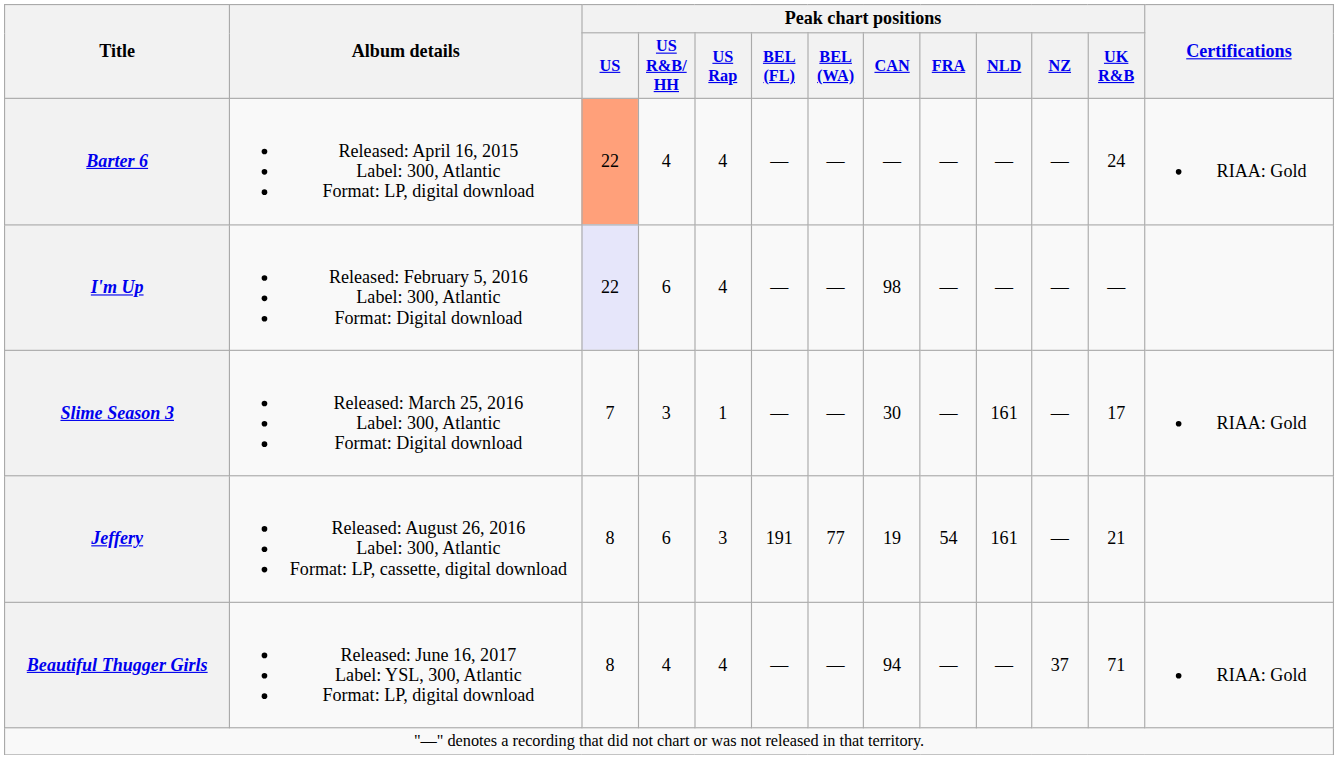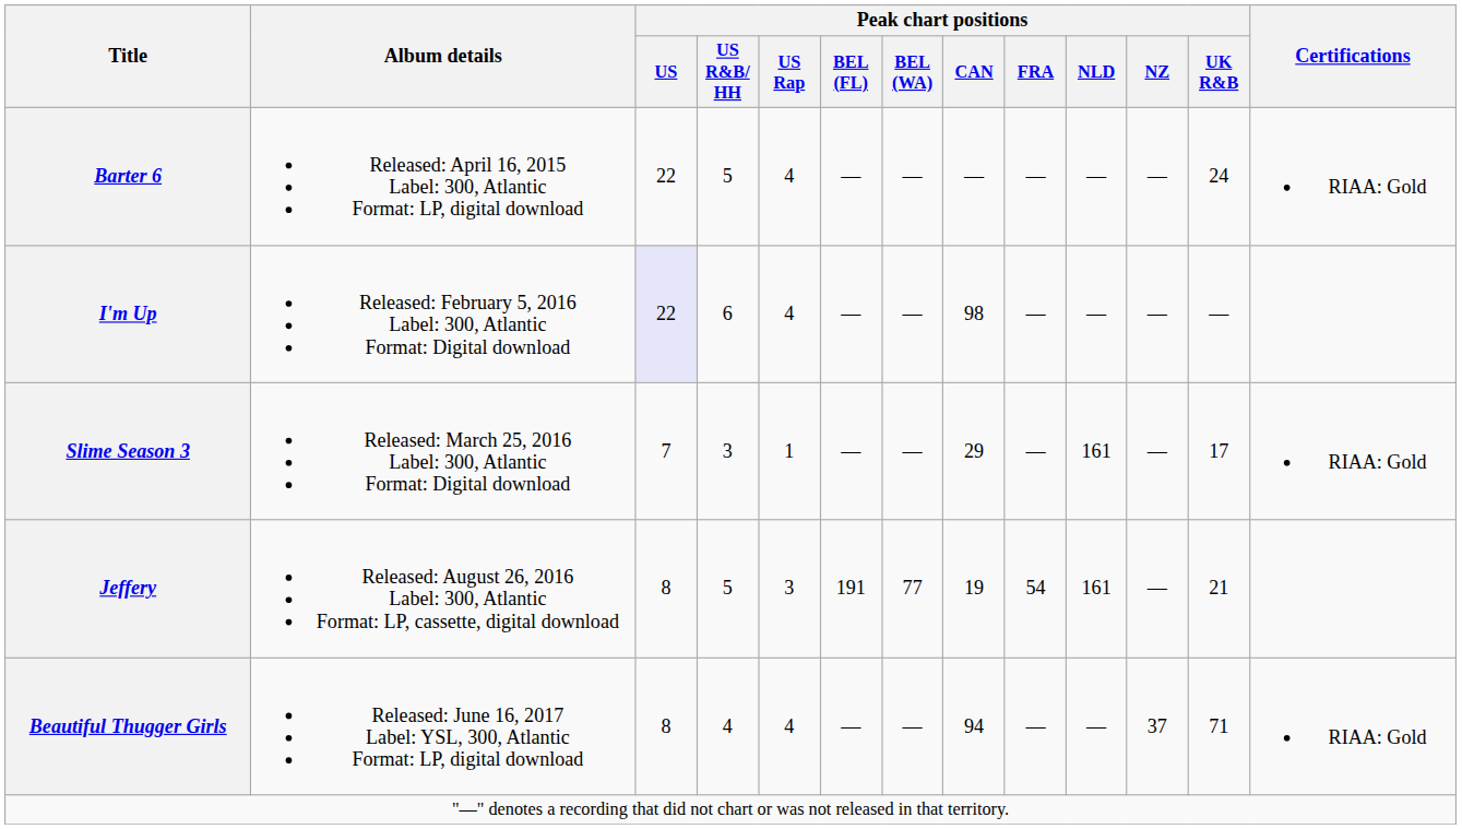 <table class="wikitable plainrowheaders" style="text-align:center;">
 <tr>
 <th rowspan="2" style="width:12em;">Title</th>
 <th rowspan="2" style="width:19em;">Album details</th>
 <th colspan="10">Peak chart positions</th>
 <th scope="col" rowspan="2" style="width:10em;"><a href='#'>Certifications</a></th>
 </tr>
 <tr>
 <th style="width:3em;font-size:90%;"><a href='#'>US</a><br></th>
 <th style="width:3em;font-size:90%;"><a href='#'>US<br>R&B/<br>HH</a><br></th>
 <th style="width:3em;font-size:90%;"><a href='#'>US<br>Rap</a><br></th>
 <th style="width:3em;font-size:90%;"><a href='#'>BEL<br>(FL)</a><br></th>
 <th style="width:3em;font-size:90%;"><a href='#'>BEL<br>(WA)</a><br></th>
 <th style="width:3em;font-size:90%;"><a href='#'>CAN</a><br></th>
 <th style="width:3em;font-size:90%;"><a href='#'>FRA</a><br></th>
 <th scope="col" style="width:2.9em;font-size:90%;"><a href='#'>NLD</a><br></th>
 <th style="width:3em;font-size:90%;"><a href='#'>NZ</a><br></th>
 <th style="width:3em;font-size:90%;"><a href='#'>UK R&B</a><br></th>
 </tr>
 <tr>
 <th scope="row"><em><a href='#'>Barter 6</a></em></th>
 <td><br><ul><li>Released: April 16, 2015</li><li>Label: 300, Atlantic</li><li>Format: LP, digital download</li></ul></td>
-<td style="background: lightsalmon;">22</td>
-<td>4</td>
+<td>22</td>
+<td>5</td>
 <td>4</td>
 <td>—</td>
 <td>—</td>
 <td>—</td>
 <td>—</td>
 <td>—</td>
 <td>—</td>
 <td>24</td>
 <td><br><ul><li>RIAA: Gold</li></ul></td>
 </tr>
 <tr>
 <th scope="row"><em><a href='#'>I'm Up</a></em></th>
 <td><br><ul><li>Released: February 5, 2016</li><li>Label: 300, Atlantic</li><li>Format: Digital download</li></ul></td>
 <td style="background: lavender;">22</td>
 <td>6</td>
 <td>4</td>
 <td>—</td>
 <td>—</td>
 <td>98</td>
 <td>—</td>
 <td>—</td>
 <td>—</td>
 <td>—</td>
 <td></td>
 </tr>
 <tr>
 <th scope="row"><em><a href='#'>Slime Season 3</a></em></th>
 <td><br><ul><li>Released: March 25, 2016</li><li>Label: 300, Atlantic</li><li>Format: Digital download</li></ul></td>
 <td>7</td>
 <td>3</td>
 <td>1</td>
 <td>—</td>
 <td>—</td>
-<td>30</td>
+<td>29</td>
 <td>—</td>
 <td>161</td>
 <td>—</td>
 <td>17</td>
 <td><br><ul><li>RIAA: Gold</li></ul></td>
 </tr>
 <tr>
 <th scope="row"><em><a href='#'>Jeffery</a></em></th>
 <td><br><ul><li>Released: August 26, 2016</li><li>Label: 300, Atlantic</li><li>Format: LP, cassette, digital download</li></ul></td>
 <td>8</td>
-<td>6</td>
+<td>5</td>
 <td>3</td>
 <td>191</td>
 <td>77</td>
 <td>19</td>
 <td>54</td>
 <td>161</td>
 <td>—</td>
 <td>21</td>
 <td></td>
 </tr>
 <tr>
 <th scope="row"><em><a href='#'>Beautiful Thugger Girls</a></em></th>
 <td><br><ul><li>Released: June 16, 2017</li><li>Label: YSL, 300, Atlantic</li><li>Format: LP, digital download</li></ul></td>
 <td>8</td>
 <td>4</td>
 <td>4</td>
 <td>—</td>
 <td>—</td>
 <td>94</td>
 <td>—</td>
 <td>—</td>
 <td>37</td>
 <td>71</td>
 <td><br><ul><li>RIAA: Gold</li></ul></td>
 </tr>
 <tr>
 <td colspan="13" style="font-size:90%">"—" denotes a recording that did not chart or was not released in that territory.</td>
 </tr>
 </table>
